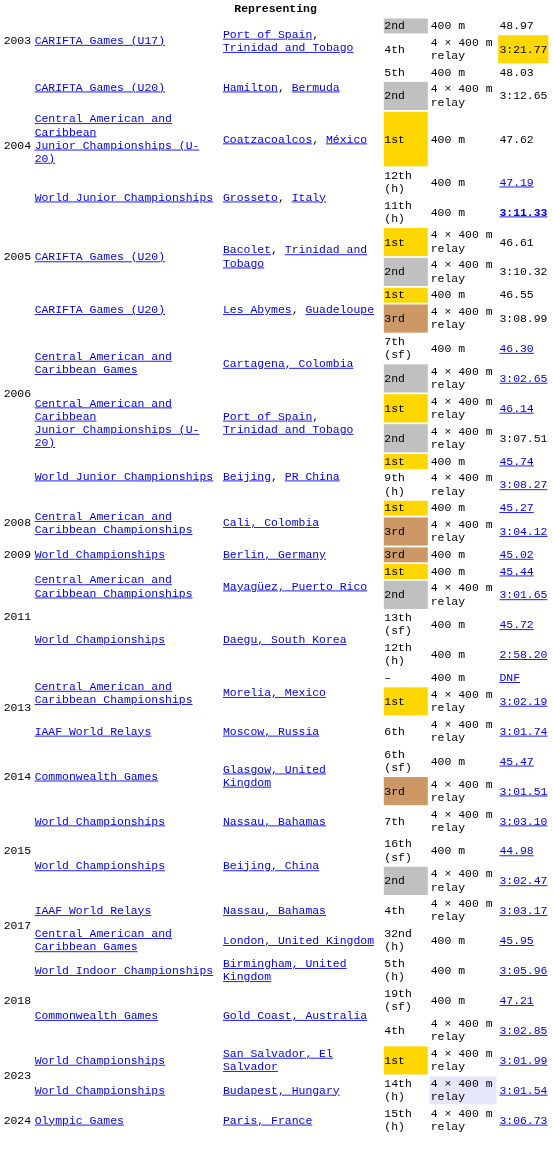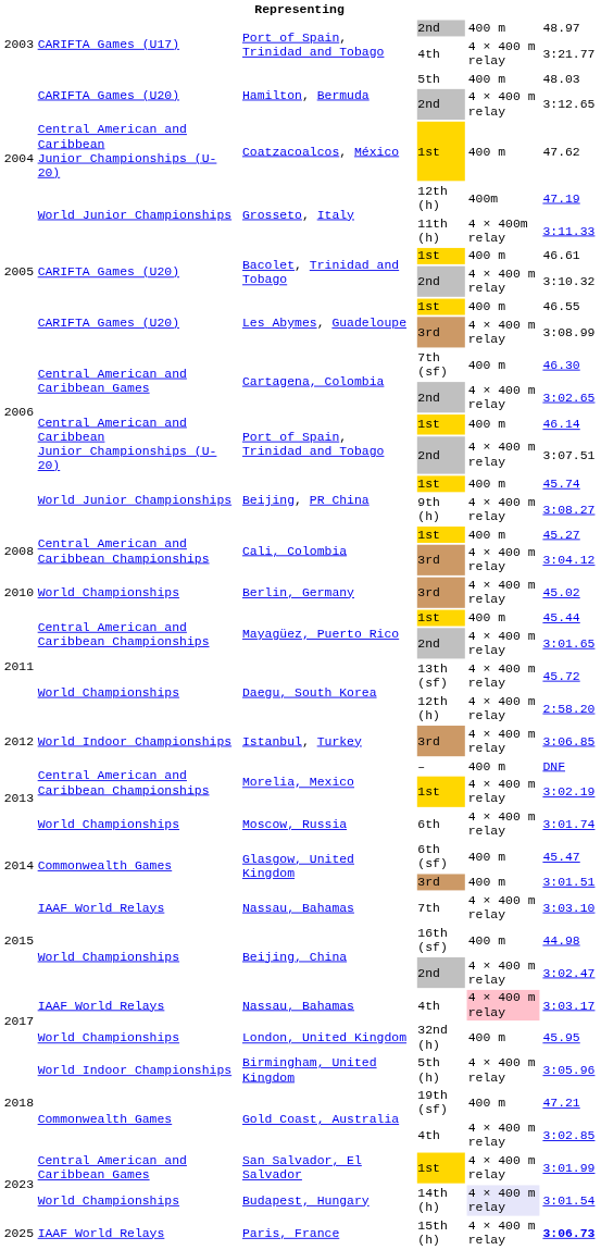 <table>
 <tr>
 <th colspan="6">Representing </th>
 </tr>
 <tr>
 <td rowspan = "2">2003</td>
 <td rowspan = "2"><a href='#'>CARIFTA Games (U17)</a></td>
 <td rowspan = "2"><a href='#'>Port of Spain</a>, <a href='#'>Trinidad and Tobago</a></td>
 <td bgcolor=silver>2nd</td>
 <td>400 m</td>
 <td>48.97</td>
 </tr>
 <tr>
 <td>4th</td>
 <td>4 × 400 m relay</td>
-<td style="background: gold;">3:21.77</td>
+<td>3:21.77</td>
 </tr>
 <tr>
 <td rowspan = "5">2004</td>
 <td rowspan = "2"><a href='#'>CARIFTA Games (U20)</a></td>
 <td rowspan = "2"><a href='#'>Hamilton</a>, <a href='#'>Bermuda</a></td>
 <td>5th</td>
 <td>400 m</td>
 <td>48.03</td>
 </tr>
 <tr>
 <td bgcolor=silver>2nd</td>
 <td>4 × 400 m relay</td>
 <td>3:12.65</td>
 </tr>
 <tr>
 <td><a href='#'>Central American and Caribbean<br>Junior Championships (U-20)</a></td>
 <td><a href='#'>Coatzacoalcos</a>, <a href='#'>México</a></td>
 <td bgcolor=gold>1st</td>
 <td>400 m</td>
 <td>47.62</td>
 </tr>
 <tr>
 <td rowspan=2><a href='#'>World Junior Championships</a></td>
 <td rowspan=2><a href='#'>Grosseto</a>, <a href='#'>Italy</a></td>
 <td>12th (h)</td>
-<td>400 m</td>
+<td>400m</td>
 <td><a href='#'>47.19</a></td>
 </tr>
 <tr>
 <td>11th (h)</td>
-<td>400 m</td>
-<td><strong><a href='#'>3:11.33</a></strong></td>
+<td>4 × 400m relay</td>
+<td><a href='#'>3:11.33</a></td>
 </tr>
 <tr>
 <td rowspan = "2">2005</td>
 <td rowspan = "2"><a href='#'>CARIFTA Games (U20)</a></td>
 <td rowspan = "2"><a href='#'>Bacolet</a>, <a href='#'>Trinidad and Tobago</a></td>
 <td bgcolor=gold>1st</td>
-<td>4 × 400 m relay</td>
+<td>400 m</td>
 <td>46.61</td>
 </tr>
 <tr>
 <td bgcolor=silver>2nd</td>
 <td>4 × 400 m relay</td>
 <td>3:10.32</td>
 </tr>
 <tr>
 <td rowspan = "8">2006</td>
 <td rowspan = "2"><a href='#'>CARIFTA Games (U20)</a></td>
 <td rowspan = "2"><a href='#'>Les Abymes</a>, <a href='#'>Guadeloupe</a></td>
 <td bgcolor=gold>1st</td>
 <td>400 m</td>
 <td>46.55</td>
 </tr>
 <tr>
 <td bgcolor=cc9966>3rd</td>
 <td>4 × 400 m relay</td>
 <td>3:08.99</td>
 </tr>
 <tr>
 <td rowspan = "2"><a href='#'>Central American and Caribbean Games</a></td>
 <td rowspan = "2"><a href='#'>Cartagena, Colombia</a></td>
 <td>7th (sf)</td>
 <td>400 m</td>
 <td><a href='#'>46.30</a></td>
 </tr>
 <tr>
 <td bgcolor="silver">2nd</td>
 <td>4 × 400 m relay</td>
 <td><a href='#'>3:02.65</a></td>
 </tr>
 <tr>
 <td rowspan = "2"><a href='#'>Central American and Caribbean<br>Junior Championships (U-20)</a></td>
 <td rowspan = "2"><a href='#'>Port of Spain</a>, <a href='#'>Trinidad and Tobago</a></td>
 <td bgcolor=gold>1st</td>
-<td>4 × 400 m relay</td>
+<td>400 m</td>
 <td><a href='#'>46.14</a></td>
 </tr>
 <tr>
 <td bgcolor=silver>2nd</td>
 <td>4 × 400 m relay</td>
 <td>3:07.51</td>
 </tr>
 <tr>
 <td rowspan=2><a href='#'>World Junior Championships</a></td>
 <td rowspan=2><a href='#'>Beijing</a>, <a href='#'>PR China</a></td>
 <td bgcolor="gold">1st</td>
 <td>400 m</td>
 <td><a href='#'>45.74</a></td>
 </tr>
 <tr>
 <td>9th (h)</td>
 <td>4 × 400 m relay</td>
 <td><a href='#'>3:08.27</a></td>
 </tr>
 <tr>
 <td rowspan=2>2008</td>
 <td rowspan=2><a href='#'>Central American and Caribbean Championships</a></td>
 <td rowspan=2><a href='#'>Cali, Colombia</a></td>
 <td bgcolor="gold">1st</td>
 <td>400 m</td>
 <td><a href='#'>45.27</a></td>
 </tr>
 <tr>
 <td bgcolor="cc9966">3rd</td>
 <td>4 × 400 m relay</td>
 <td><a href='#'>3:04.12</a></td>
 </tr>
 <tr>
-<td>2009</td>
+<td>2010</td>
 <td><a href='#'>World Championships</a></td>
 <td><a href='#'>Berlin, Germany</a></td>
 <td bgcolor="cc9966">3rd</td>
-<td>400 m</td>
+<td>4 × 400 m relay</td>
 <td><a href='#'>45.02</a></td>
 </tr>
 <tr>
 <td rowspan=4>2011</td>
 <td rowspan=2><a href='#'>Central American and Caribbean Championships</a></td>
 <td rowspan=2><a href='#'>Mayagüez, Puerto Rico</a></td>
 <td bgcolor="gold">1st</td>
 <td>400 m</td>
 <td><a href='#'>45.44</a></td>
 </tr>
 <tr>
 <td bgcolor="silver">2nd</td>
 <td>4 × 400 m relay</td>
 <td><a href='#'>3:01.65</a></td>
 </tr>
 <tr>
 <td rowspan=2><a href='#'>World Championships</a></td>
 <td rowspan=2><a href='#'>Daegu, South Korea</a></td>
 <td>13th (sf)</td>
-<td>400 m</td>
+<td>4 × 400 m relay</td>
 <td><a href='#'>45.72</a></td>
 </tr>
 <tr>
 <td>12th (h)</td>
-<td>400 m</td>
+<td>4 × 400 m relay</td>
 <td><a href='#'>2:58.20</a></td>
+</tr>
+<tr>
+<td>2012</td>
+<td><a href='#'>World Indoor Championships</a></td>
+<td><a href='#'>Istanbul</a>, <a href='#'>Turkey</a></td>
+<td bgcolor="cc9966">3rd</td>
+<td>4 × 400 m relay</td>
+<td><a href='#'>3:06.85</a></td>
 </tr>
 <tr>
 <td rowspan=3>2013</td>
 <td rowspan=2><a href='#'>Central American and Caribbean Championships</a></td>
 <td rowspan=2><a href='#'>Morelia, Mexico</a></td>
 <td>–</td>
 <td>400 m</td>
 <td><a href='#'>DNF</a></td>
 </tr>
 <tr>
 <td bgcolor="gold">1st</td>
 <td>4 × 400 m relay</td>
 <td><a href='#'>3:02.19</a></td>
 </tr>
 <tr>
-<td><a href='#'>IAAF World Relays</a></td>
+<td><a href='#'>World Championships</a></td>
 <td><a href='#'>Moscow, Russia</a></td>
 <td>6th</td>
 <td>4 × 400 m relay</td>
 <td><a href='#'>3:01.74</a></td>
 </tr>
 <tr>
 <td rowspan=2>2014</td>
 <td rowspan=2><a href='#'>Commonwealth Games</a></td>
 <td rowspan=2><a href='#'>Glasgow, United Kingdom</a></td>
 <td>6th (sf)</td>
 <td>400 m</td>
 <td><a href='#'>45.47</a></td>
 </tr>
 <tr>
 <td bgcolor="cc9966">3rd</td>
-<td>4 × 400 m relay</td>
+<td>400 m</td>
 <td><a href='#'>3:01.51</a></td>
 </tr>
 <tr>
 <td rowspan=3>2015</td>
-<td><a href='#'>World Championships</a></td>
+<td><a href='#'>IAAF World Relays</a></td>
 <td><a href='#'>Nassau, Bahamas</a></td>
 <td>7th</td>
 <td>4 × 400 m relay</td>
 <td><a href='#'>3:03.10</a></td>
 </tr>
 <tr>
 <td rowspan=2><a href='#'>World Championships</a></td>
 <td rowspan=2><a href='#'>Beijing, China</a></td>
 <td>16th (sf)</td>
 <td>400 m</td>
 <td><a href='#'>44.98</a></td>
 </tr>
 <tr>
 <td bgcolor=silver>2nd</td>
 <td>4 × 400 m relay</td>
 <td><a href='#'>3:02.47</a></td>
 </tr>
 <tr>
 <td rowspan=2>2017</td>
 <td><a href='#'>IAAF World Relays</a></td>
 <td><a href='#'>Nassau, Bahamas</a></td>
 <td>4th</td>
-<td>4 × 400 m relay</td>
+<td style="background: pink;">4 × 400 m relay</td>
 <td><a href='#'>3:03.17</a></td>
 </tr>
 <tr>
-<td><a href='#'>Central American and Caribbean Games</a></td>
+<td><a href='#'>World Championships</a></td>
 <td><a href='#'>London, United Kingdom</a></td>
 <td>32nd (h)</td>
 <td>400 m</td>
 <td><a href='#'>45.95</a></td>
 </tr>
 <tr>
 <td rowspan=3>2018</td>
 <td><a href='#'>World Indoor Championships</a></td>
 <td><a href='#'>Birmingham, United Kingdom</a></td>
 <td>5th (h)</td>
-<td>400 m</td>
+<td>4 × 400 m relay</td>
 <td><a href='#'>3:05.96</a></td>
 </tr>
 <tr>
 <td rowspan=2><a href='#'>Commonwealth Games</a></td>
 <td rowspan=2><a href='#'>Gold Coast, Australia</a></td>
 <td>19th (sf)</td>
 <td>400 m</td>
 <td><a href='#'>47.21</a></td>
 </tr>
 <tr>
 <td>4th</td>
 <td>4 × 400 m relay</td>
 <td><a href='#'>3:02.85</a></td>
 </tr>
 <tr>
 <td rowspan=2>2023</td>
-<td><a href='#'>World Championships</a></td>
+<td><a href='#'>Central American and Caribbean Games</a></td>
 <td><a href='#'>San Salvador, El Salvador</a></td>
 <td bgcolor=gold>1st</td>
 <td>4 × 400 m relay</td>
 <td><a href='#'>3:01.99</a></td>
 </tr>
 <tr>
 <td><a href='#'>World Championships</a></td>
 <td><a href='#'>Budapest, Hungary</a></td>
 <td>14th (h)</td>
 <td style="background: lavender;">4 × 400 m relay</td>
 <td><a href='#'>3:01.54</a></td>
 </tr>
 <tr>
-<td>2024</td>
-<td><a href='#'>Olympic Games</a></td>
+<td>2025</td>
+<td><a href='#'>IAAF World Relays</a></td>
 <td><a href='#'>Paris, France</a></td>
 <td>15th (h)</td>
 <td>4 × 400 m relay</td>
-<td><a href='#'>3:06.73</a></td>
+<td><strong><a href='#'>3:06.73</a></strong></td>
 </tr>
 </table>
